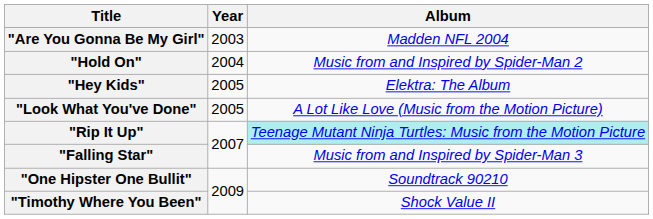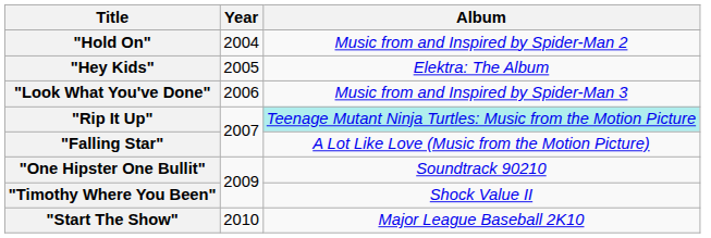 <table class="wikitable plainrowheaders" style="text-align:center;">
 <tr>
 <th scope="col">Title</th>
 <th scope="col">Year</th>
 <th scope="col">Album</th>
-</tr>
-<tr>
-<th scope="row">"Are You Gonna Be My Girl"</th>
-<td>2003</td>
-<td><em><a href='#'>Madden NFL 2004</a></em> </td>
 </tr>
 <tr>
 <th scope="row">"Hold On"</th>
 <td>2004</td>
 <td><em><a href='#'>Music from and Inspired by Spider-Man 2</a></em></td>
 </tr>
 <tr>
 <th scope="row">"Hey Kids"</th>
 <td>2005</td>
 <td><em><a href='#'>Elektra: The Album</a></em></td>
 </tr>
 <tr>
 <th scope="row">"Look What You've Done"</th>
-<td>2005</td>
-<td><em><a href='#'>A Lot Like Love (Music from the Motion Picture)</a></em></td>
+<td>2006</td>
+<td><em><a href='#'>Music from and Inspired by Spider-Man 3</a></em></td>
 </tr>
 <tr>
 <th scope="row">"Rip It Up"</th>
 <td rowspan="2">2007</td>
 <td style="background: paleturquoise;"><em><a href='#'>Teenage Mutant Ninja Turtles: Music from the Motion Picture</a></em></td>
 </tr>
 <tr>
 <th scope="row">"Falling Star"</th>
-<td><em><a href='#'>Music from and Inspired by Spider-Man 3</a></em></td>
+<td><em><a href='#'>A Lot Like Love (Music from the Motion Picture)</a></em></td>
 </tr>
 <tr>
 <th scope="row">"One Hipster One Bullit"</th>
 <td rowspan="2">2009</td>
 <td><em><a href='#'>Soundtrack 90210</a></em></td>
 </tr>
 <tr>
 <th scope="row">"Timothy Where You Been" </th>
 <td><em><a href='#'>Shock Value II</a></em></td>
 </tr>
+<tr>
+<th scope="row">"Start The Show"</th>
+<td>2010</td>
+<td><em><a href='#'>Major League Baseball 2K10</a></em> </td>
+</tr>
 </table>
